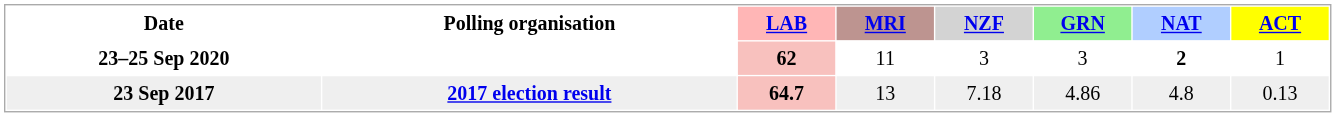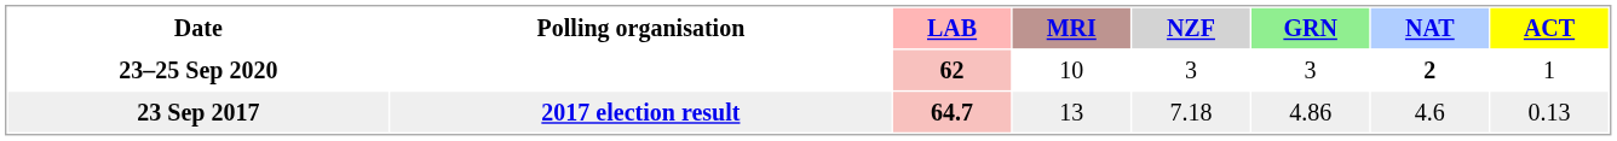 <table cellpadding="5" cellspacing="1" style="font-size:90%; line-height:14px; text-align:center; border: 1px solid #aaa">
 <tr>
 <th style="width:15em;">Date</th>
 <th style="width:20em;">Polling organisation</th>
 <th style="background-color:#FFB6B6;width:60px"><a href='#'>LAB</a></th>
 <th style="background-color:#BD9490;width:60px;"><a href='#'>MRI</a></th>
 <th style="background-color:#D3D3D3;width:60px"><a href='#'>NZF</a></th>
 <th style="background-color:#90EE90;width:60px"><a href='#'>GRN</a></th>
 <th style="background-color:#B0CEFF;width:60px"><a href='#'>NAT</a></th>
 <th style="background-color:#FFFF00;width:60px"><a href='#'>ACT</a></th>
 </tr>
 <tr>
 <td><strong>23–25 Sep 2020</strong></td>
 <td></td>
 <td style="background:#F8C1BE"><strong>62</strong></td>
-<td>11</td>
+<td>10</td>
 <td>3</td>
 <td>3</td>
 <td><strong>2</strong></td>
 <td>1</td>
 </tr>
 <tr style="background:#EFEFEF;">
 <td><strong>23 Sep 2017</strong></td>
 <td><strong><a href='#'>2017 election result</a></strong></td>
 <td style="background:#F8C1BE"><strong>64.7</strong></td>
 <td>13</td>
 <td>7.18</td>
 <td>4.86</td>
-<td>4.8</td>
+<td>4.6</td>
 <td>0.13</td>
 </tr>
 </table>
